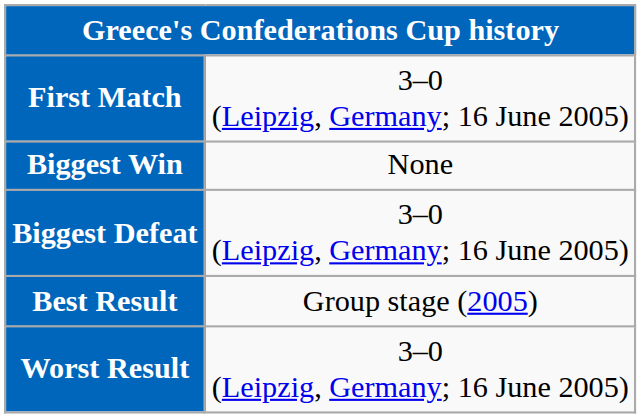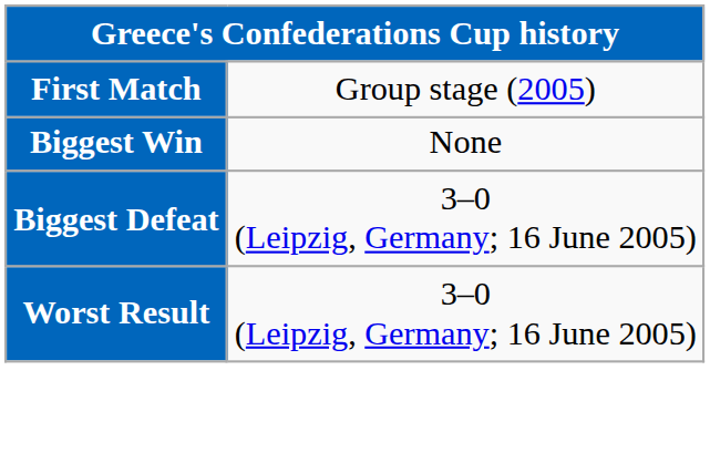 <table class="wikitable collapsible collapsed" style="text-align: center;font-size:90%;">
 <tr>
 <th style="color:white; background:#0066bc;" colspan=2>Greece's Confederations Cup history</th>
 </tr>
 <tr>
 <th style="color:white; background:#0066bc;">First Match</th>
-<td> 3–0 <br>(<a href='#'>Leipzig</a>, <a href='#'>Germany</a>; 16 June 2005)</td>
+<td>Group stage (<a href='#'>2005</a>)</td>
 </tr>
 <tr>
 <th style="color:white; background:#0066bc;">Biggest Win</th>
 <td>None</td>
 </tr>
 <tr>
 <th style="color:white; background:#0066bc;">Biggest Defeat</th>
 <td> 3–0 <br>(<a href='#'>Leipzig</a>, <a href='#'>Germany</a>; 16 June 2005)</td>
 </tr>
 <tr>
-<th style="color:white; background:#0066bc;">Best Result</th>
-<td>Group stage (<a href='#'>2005</a>)</td>
-</tr>
-<tr>
 <th style="color:white; background:#0066bc;">Worst Result</th>
 <td> 3–0 <br>(<a href='#'>Leipzig</a>, <a href='#'>Germany</a>; 16 June 2005)</td>
 </tr>
 </table>
